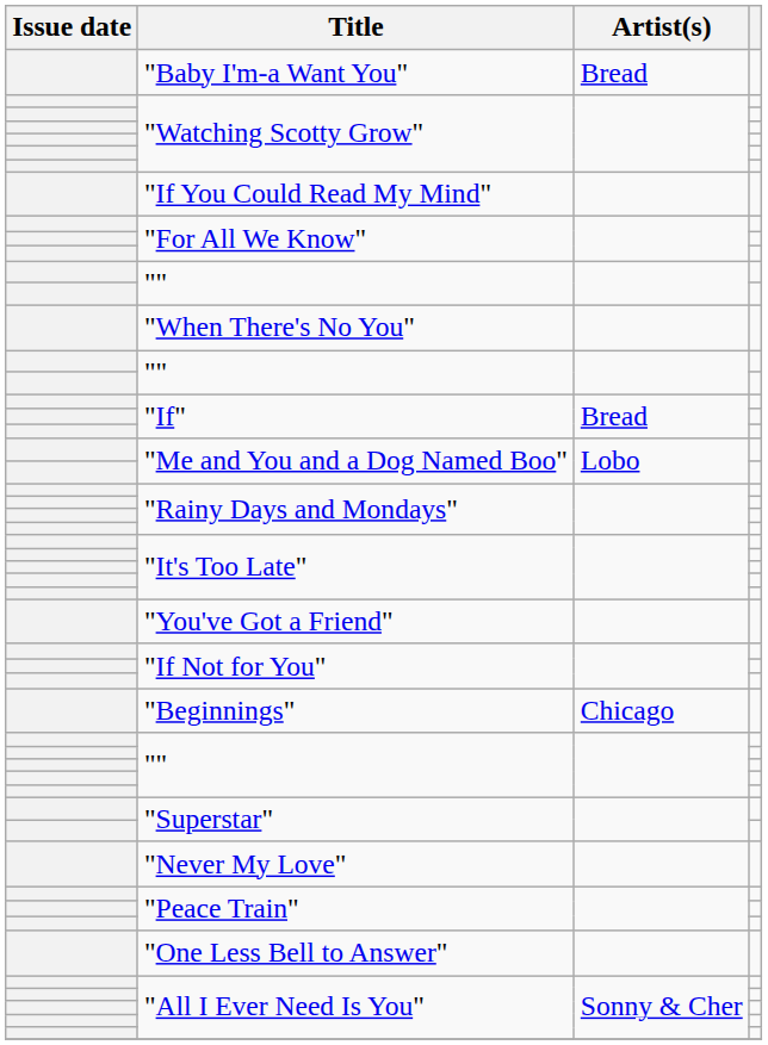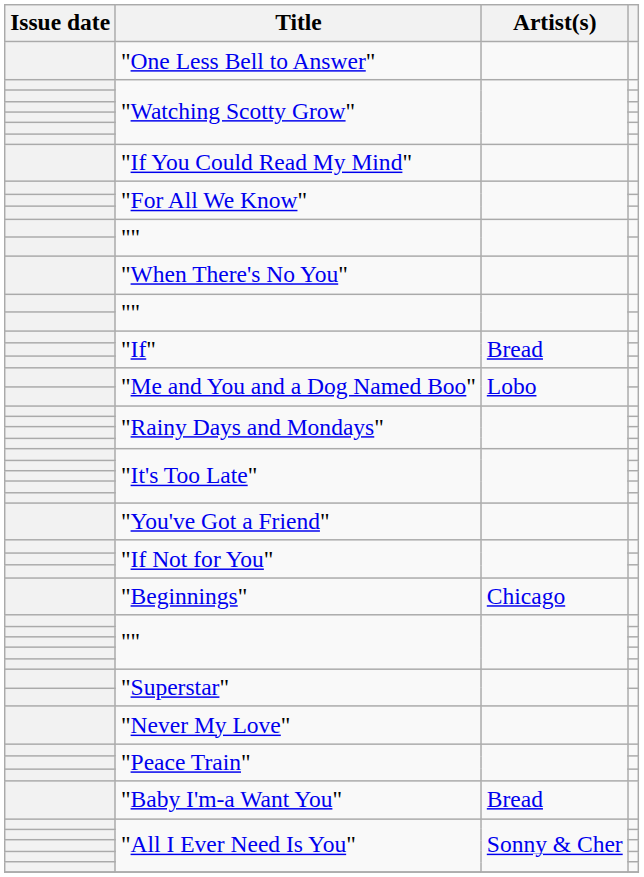 <table class="wikitable sortable plainrowheaders">
 <tr>
 <th scope=col>Issue date</th>
 <th scope=col>Title</th>
 <th scope=col>Artist(s)</th>
 <th scope=col class=unsortable></th>
 </tr>
 <tr>
 <th scope=row></th>
-<td rowspan="1">"<a href='#'>Baby I'm-a Want You</a>"</td>
-<td rowspan="1"><a href='#'>Bread</a></td>
+<td rowspan="1">"<a href='#'>One Less Bell to Answer</a>"</td>
+<td rowspan="1"></td>
 <td align=center></td>
 </tr>
 <tr>
 <th scope=row></th>
 <td rowspan="6">"<a href='#'>Watching Scotty Grow</a>"</td>
 <td rowspan="6"></td>
 <td align=center></td>
 </tr>
 <tr>
 <th scope=row></th>
 <td align=center></td>
 </tr>
 <tr>
 <th scope=row></th>
 <td align=center></td>
 </tr>
 <tr>
 <th scope=row></th>
 <td align=center></td>
 </tr>
 <tr>
 <th scope=row></th>
 <td align=center></td>
 </tr>
 <tr>
 <th scope=row></th>
 <td align=center></td>
 </tr>
 <tr>
 <th scope=row></th>
 <td rowspan="1">"<a href='#'>If You Could Read My Mind</a>"</td>
 <td rowspan="1"></td>
 <td align=center></td>
 </tr>
 <tr>
 <th scope=row></th>
 <td rowspan="3">"<a href='#'>For All We Know</a>"</td>
 <td rowspan="3"></td>
 <td align=center></td>
 </tr>
 <tr>
 <th scope=row></th>
 <td align=center></td>
 </tr>
 <tr>
 <th scope=row></th>
 <td align=center></td>
 </tr>
 <tr>
 <th scope=row></th>
 <td rowspan="2">""</td>
 <td rowspan="2"></td>
 <td align=center></td>
 </tr>
 <tr>
 <th scope=row></th>
 <td align=center></td>
 </tr>
 <tr>
 <th scope=row></th>
 <td rowspan="1">"<a href='#'>When There's No You</a>"</td>
 <td rowspan="1"></td>
 <td align=center></td>
 </tr>
 <tr>
 <th scope=row></th>
 <td rowspan="2">""</td>
 <td rowspan="2"></td>
 <td align=center></td>
 </tr>
 <tr>
 <th scope=row></th>
 <td align=center></td>
 </tr>
 <tr>
 <th scope=row></th>
 <td rowspan="3">"<a href='#'>If</a>"</td>
 <td rowspan="3"><a href='#'>Bread</a></td>
 <td align=center></td>
 </tr>
 <tr>
 <th scope=row></th>
 <td align=center></td>
 </tr>
 <tr>
 <th scope=row></th>
 <td align=center></td>
 </tr>
 <tr>
 <th scope=row></th>
 <td rowspan="2">"<a href='#'>Me and You and a Dog Named Boo</a>"</td>
 <td rowspan="2"><a href='#'>Lobo</a></td>
 <td align=center></td>
 </tr>
 <tr>
 <th scope=row></th>
 <td align=center></td>
 </tr>
 <tr>
 <th scope=row></th>
 <td rowspan="4">"<a href='#'>Rainy Days and Mondays</a>"</td>
 <td rowspan="4"></td>
 <td align=center></td>
 </tr>
 <tr>
 <th scope=row></th>
 <td align=center></td>
 </tr>
 <tr>
 <th scope=row></th>
 <td align=center></td>
 </tr>
 <tr>
 <th scope=row></th>
 <td align=center></td>
 </tr>
 <tr>
 <th scope=row></th>
 <td rowspan="5">"<a href='#'>It's Too Late</a>"</td>
 <td rowspan="5"></td>
 <td align=center></td>
 </tr>
 <tr>
 <th scope=row></th>
 <td align=center></td>
 </tr>
 <tr>
 <th scope=row></th>
 <td align=center></td>
 </tr>
 <tr>
 <th scope=row></th>
 <td align=center></td>
 </tr>
 <tr>
 <th scope=row></th>
 <td align=center></td>
 </tr>
 <tr>
 <th scope=row></th>
 <td rowspan="1">"<a href='#'>You've Got a Friend</a>"</td>
 <td rowspan="1"></td>
 <td align=center></td>
 </tr>
 <tr>
 <th scope=row></th>
 <td rowspan="3">"<a href='#'>If Not for You</a>"</td>
 <td rowspan="3"></td>
 <td align=center></td>
 </tr>
 <tr>
 <th scope=row></th>
 <td align=center></td>
 </tr>
 <tr>
 <th scope=row></th>
 <td align=center></td>
 </tr>
 <tr>
 <th scope=row></th>
 <td rowspan="1">"<a href='#'>Beginnings</a>"</td>
 <td rowspan="1"><a href='#'>Chicago</a></td>
 <td align=center></td>
 </tr>
 <tr>
 <th scope=row></th>
 <td rowspan="5">""</td>
 <td rowspan="5"></td>
 <td align=center></td>
 </tr>
 <tr>
 <th scope=row></th>
 <td align=center></td>
 </tr>
 <tr>
 <th scope=row></th>
 <td align=center></td>
 </tr>
 <tr>
 <th scope=row></th>
 <td align=center></td>
 </tr>
 <tr>
 <th scope=row></th>
 <td align=center></td>
 </tr>
 <tr>
 <th scope=row></th>
 <td rowspan="2">"<a href='#'>Superstar</a>"</td>
 <td rowspan="2"></td>
 <td align=center></td>
 </tr>
 <tr>
 <th scope=row></th>
 <td align=center></td>
 </tr>
 <tr>
 <th scope=row></th>
 <td rowspan="1">"<a href='#'>Never My Love</a>"</td>
 <td rowspan="1"></td>
 <td align=center></td>
 </tr>
 <tr>
 <th scope=row></th>
 <td rowspan="3">"<a href='#'>Peace Train</a>"</td>
 <td rowspan="3"></td>
 <td align=center></td>
 </tr>
 <tr>
 <th scope=row></th>
 <td align=center></td>
 </tr>
 <tr>
 <th scope=row></th>
 <td align=center></td>
 </tr>
 <tr>
 <th scope=row></th>
-<td rowspan="1">"<a href='#'>One Less Bell to Answer</a>"</td>
-<td rowspan="1"></td>
+<td rowspan="1">"<a href='#'>Baby I'm-a Want You</a>"</td>
+<td rowspan="1"><a href='#'>Bread</a></td>
 <td align=center></td>
 </tr>
 <tr>
 <th scope=row></th>
 <td rowspan="5">"<a href='#'>All I Ever Need Is You</a>"</td>
 <td rowspan="5"><a href='#'>Sonny & Cher</a></td>
 <td align=center></td>
 </tr>
 <tr>
 <th scope=row></th>
 <td align=center></td>
 </tr>
 <tr>
 <th scope=row></th>
 <td align=center></td>
 </tr>
 <tr>
 <th scope=row></th>
 <td align=center></td>
 </tr>
 <tr>
 <th scope=row></th>
 <td align=center></td>
 </tr>
 <tr>
 </tr>
 </table>
